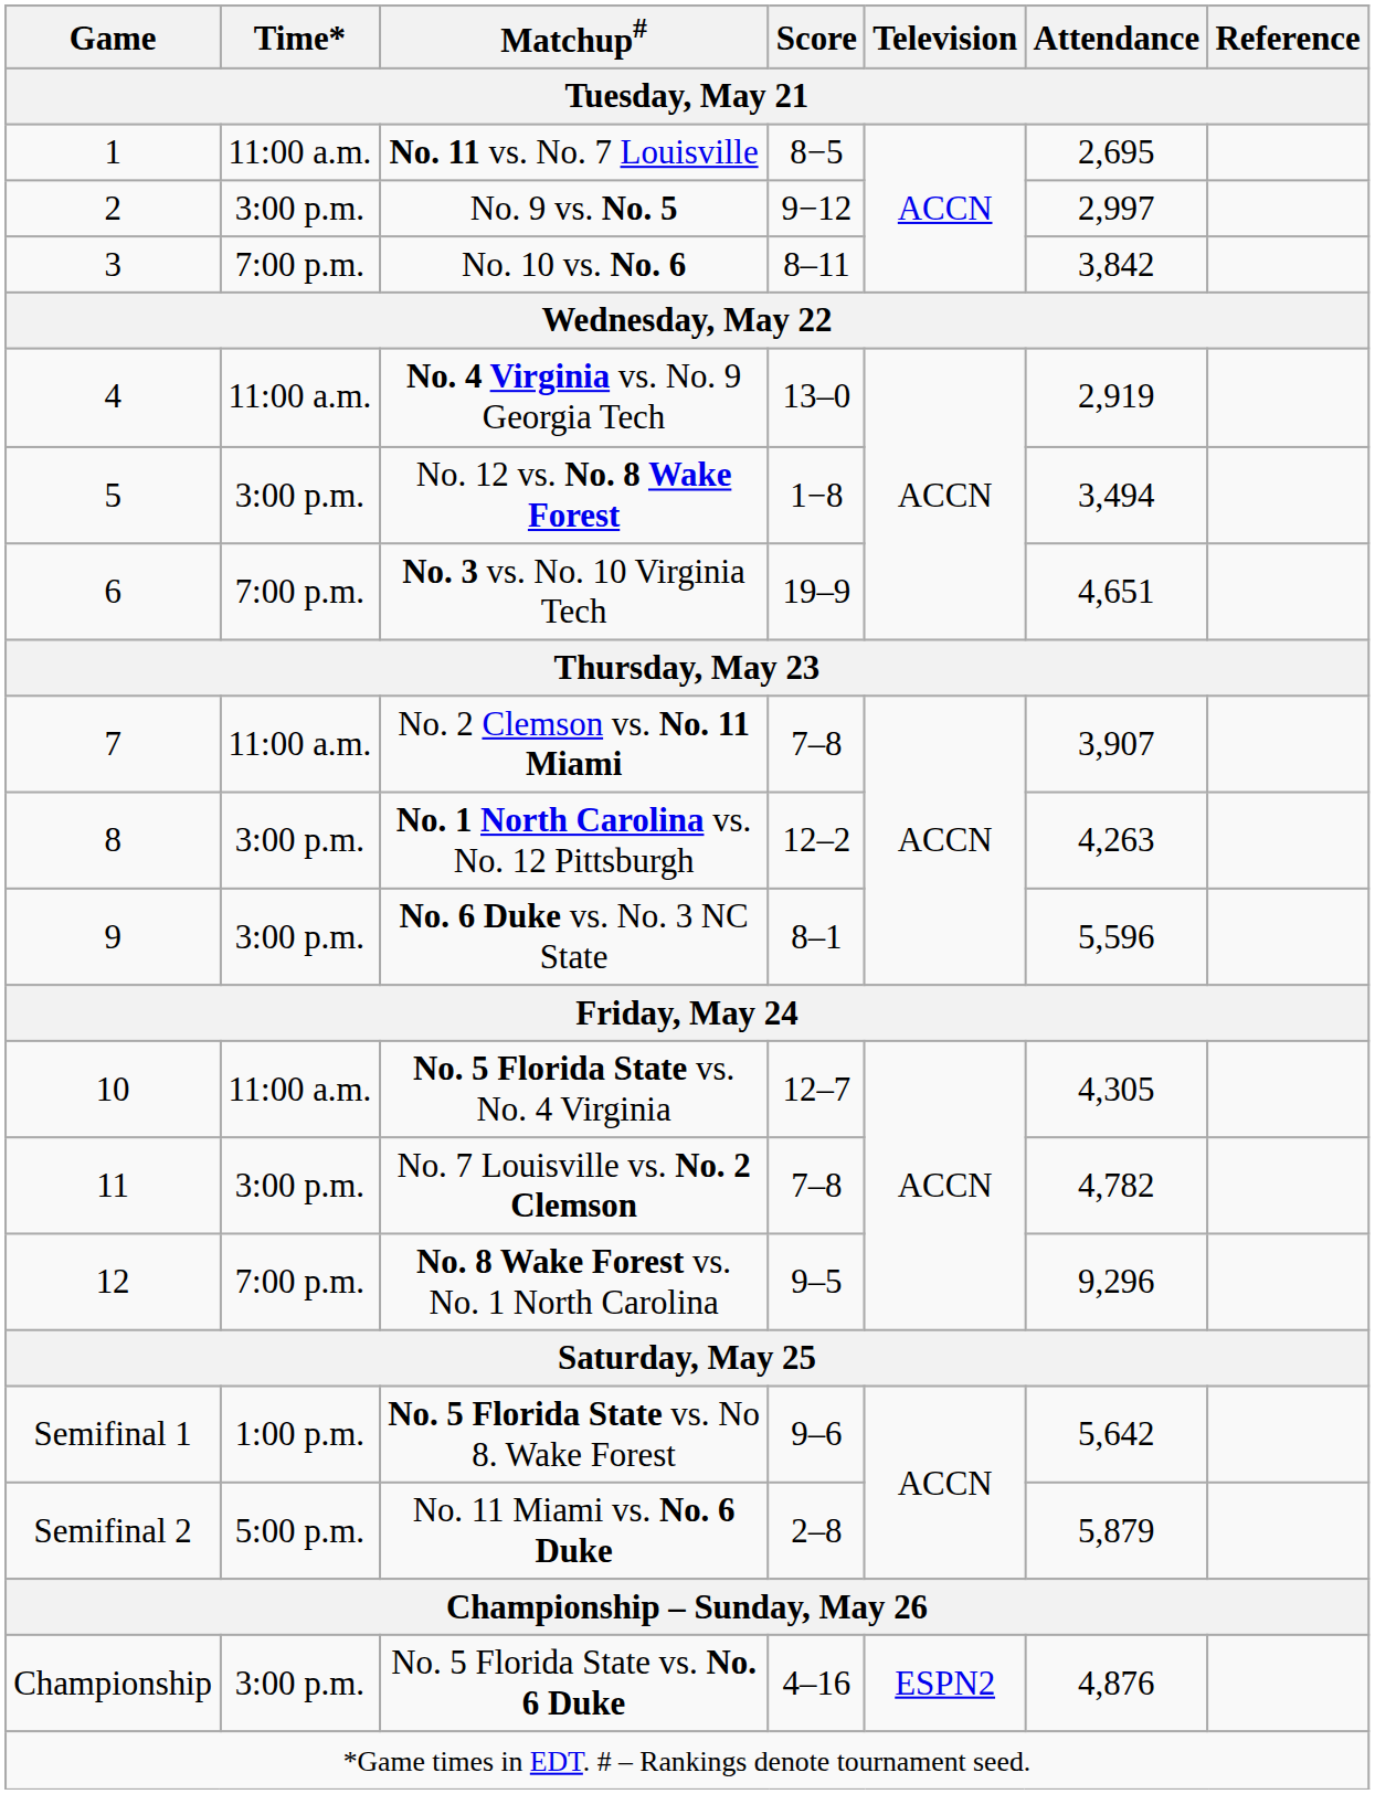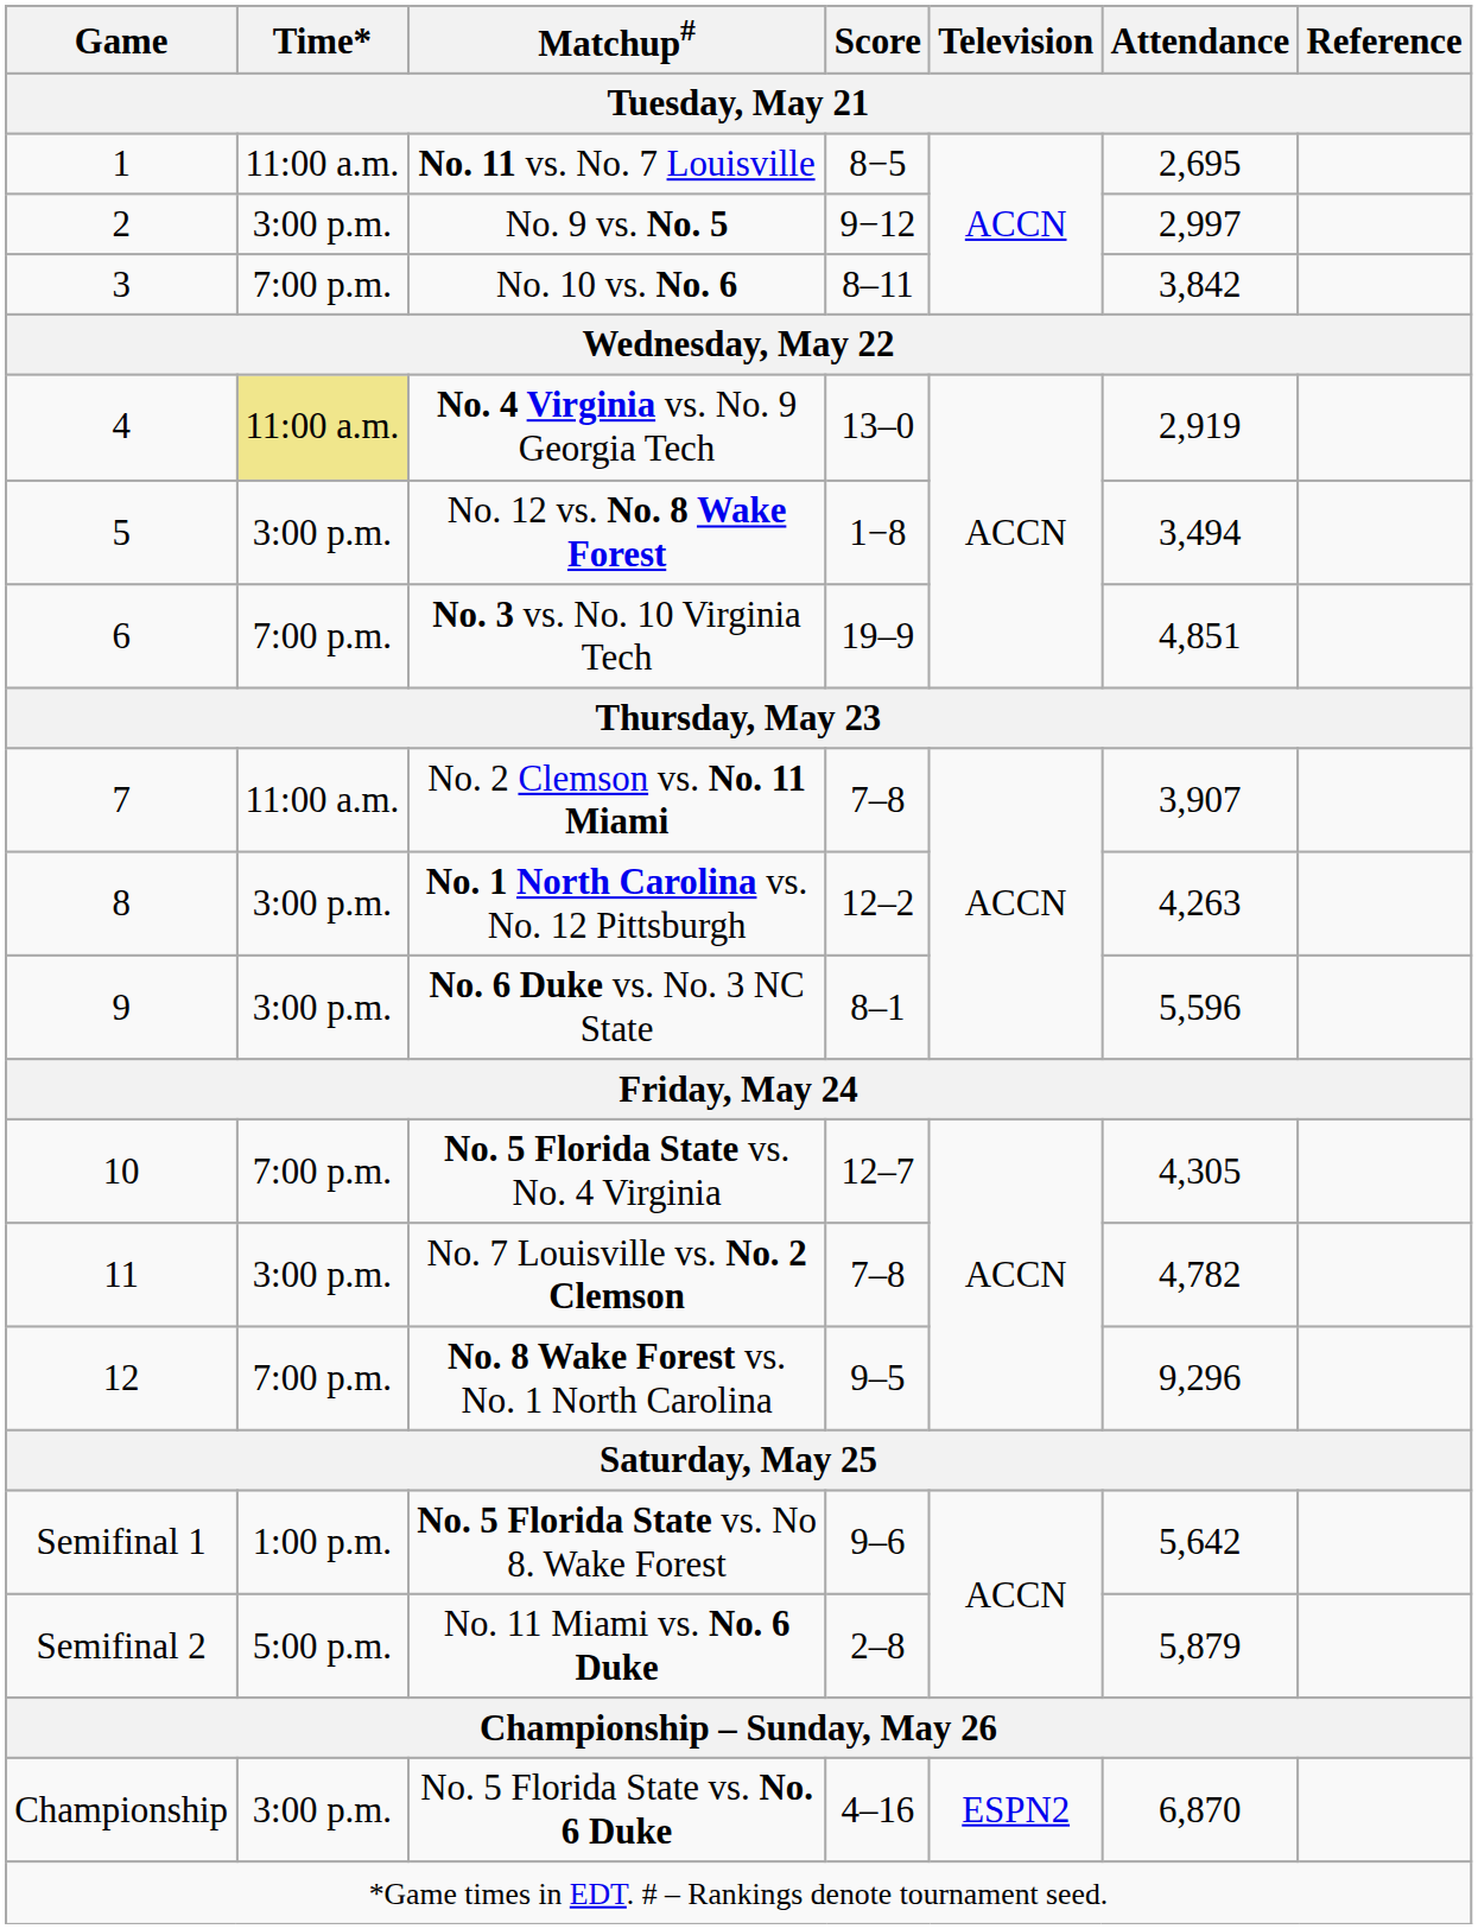 <table class="wikitable" style="font-size: 95%; text-align:center;">
 <tr align="center">
 <th>Game</th>
 <th>Time*</th>
 <th>Matchup<sup>#</sup></th>
 <th>Score</th>
 <th>Television</th>
 <th>Attendance</th>
 <th>Reference</th>
 </tr>
 <tr>
 <th colspan=8>Tuesday, May 21</th>
 </tr>
 <tr>
 <td>1</td>
 <td>11:00 a.m.</td>
 <td><strong>No. 11 </strong> vs. No. 7 <a href='#'>Louisville</a></td>
 <td>8−5</td>
 <td rowspan="3"><a href='#'>ACCN</a></td>
 <td>2,695</td>
 <td></td>
 </tr>
 <tr>
 <td>2</td>
 <td>3:00 p.m.</td>
 <td>No. 9  vs. <strong>No. 5 </strong></td>
 <td>9−12</td>
 <td>2,997</td>
 <td></td>
 </tr>
 <tr>
 <td>3</td>
 <td>7:00 p.m.</td>
 <td>No. 10  vs. <strong>No. 6 </strong></td>
 <td>8–11</td>
 <td>3,842</td>
 <td></td>
 </tr>
 <tr>
 <th colspan=7>Wednesday, May 22</th>
 </tr>
 <tr>
 <td>4</td>
-<td>11:00 a.m.</td>
+<td style="background: khaki;">11:00 a.m.</td>
 <td><strong>No. 4 <a href='#'>Virginia</a></strong> vs. No. 9 Georgia Tech</td>
 <td>13–0 </td>
 <td rowspan="3">ACCN</td>
 <td>2,919</td>
 <td></td>
 </tr>
 <tr>
 <td>5</td>
 <td>3:00 p.m.</td>
 <td>No. 12  vs. <strong>No. 8 <a href='#'>Wake Forest</a></strong></td>
 <td>1−8</td>
 <td>3,494</td>
 <td></td>
 </tr>
 <tr>
 <td>6</td>
 <td>7:00 p.m.</td>
 <td><strong>No. 3 </strong> vs. No. 10 Virginia Tech</td>
 <td>19–9</td>
-<td>4,651</td>
+<td>4,851</td>
 <td></td>
 </tr>
 <tr>
 <th colspan=7>Thursday, May 23</th>
 </tr>
 <tr>
 <td>7</td>
 <td>11:00 a.m.</td>
 <td>No. 2 <a href='#'>Clemson</a> vs. <strong>No. 11 Miami</strong></td>
 <td>7–8</td>
 <td rowspan="3">ACCN</td>
 <td>3,907</td>
 <td></td>
 </tr>
 <tr>
 <td>8</td>
 <td>3:00 p.m.</td>
 <td><strong>No. 1 <a href='#'>North Carolina</a></strong> vs. No. 12 Pittsburgh</td>
 <td>12–2</td>
 <td>4,263</td>
 <td></td>
 </tr>
 <tr>
 <td>9</td>
 <td>3:00 p.m.</td>
 <td><strong>No. 6 Duke</strong> vs. No. 3 NC State</td>
 <td>8–1</td>
 <td>5,596</td>
 <td></td>
 </tr>
 <tr>
 <th colspan=7>Friday, May 24</th>
 </tr>
 <tr>
 <td>10</td>
-<td>11:00 a.m.</td>
+<td>7:00 p.m.</td>
 <td><strong>No. 5 Florida State</strong> vs. No. 4 Virginia</td>
 <td>12–7</td>
 <td rowspan="3">ACCN</td>
 <td>4,305</td>
 <td></td>
 </tr>
 <tr>
 <td>11</td>
 <td>3:00 p.m.</td>
 <td>No. 7 Louisville vs. <strong>No. 2 Clemson</strong></td>
 <td>7–8</td>
 <td>4,782</td>
 <td></td>
 </tr>
 <tr>
 <td>12</td>
 <td>7:00 p.m.</td>
 <td><strong>No. 8 Wake Forest</strong> vs. No. 1 North Carolina</td>
 <td>9–5 </td>
 <td>9,296</td>
 <td></td>
 </tr>
 <tr>
 <th colspan=7>Saturday, May 25</th>
 </tr>
 <tr>
 <td>Semifinal 1</td>
 <td>1:00 p.m.</td>
 <td><strong>No. 5 Florida State</strong> vs. No 8. Wake Forest</td>
 <td>9–6</td>
 <td rowspan="2">ACCN</td>
 <td>5,642</td>
 <td></td>
 </tr>
 <tr>
 <td>Semifinal 2</td>
 <td>5:00 p.m.</td>
 <td>No. 11 Miami vs. <strong>No. 6 Duke</strong></td>
 <td>2–8</td>
 <td>5,879</td>
 <td></td>
 </tr>
 <tr>
 <th colspan=7>Championship – Sunday, May 26</th>
 </tr>
 <tr>
 <td>Championship</td>
 <td>3:00 p.m.</td>
 <td>No. 5 Florida State vs. <strong>No. 6 Duke</strong></td>
 <td>4–16</td>
 <td><a href='#'>ESPN2</a></td>
-<td>4,876</td>
+<td>6,870</td>
 <td></td>
 </tr>
 <tr>
 <td colspan=7><small>*Game times in <a href='#'>EDT</a>. # – Rankings denote tournament seed.</small></td>
 </tr>
 </table>
